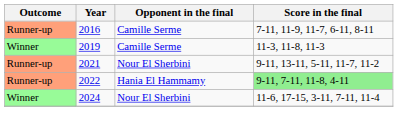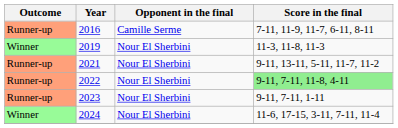 <table class="sortable wikitable">
 <tr>
 <th width="100">Outcome</th>
 <th width="50">Year</th>
 <th width="200">Opponent in the final</th>
 <th width="200">Score in the final</th>
 </tr>
 <tr>
 <td bgcolor="ffa07a">Runner-up</td>
 <td><a href='#'>2016</a></td>
 <td> <a href='#'>Camille Serme</a></td>
 <td>7-11, 11-9, 11-7, 6-11, 8-11</td>
 </tr>
 <tr>
 <td bgcolor="98fb98">Winner</td>
 <td><a href='#'>2019</a></td>
-<td> <a href='#'>Camille Serme</a></td>
+<td> <a href='#'>Nour El Sherbini</a></td>
 <td>11-3, 11-8, 11-3</td>
 </tr>
 <tr>
 <td bgcolor="ffa07a">Runner-up</td>
 <td><a href='#'>2021</a></td>
 <td> <a href='#'>Nour El Sherbini</a></td>
 <td>9-11, 13-11, 5-11, 11-7, 11-2</td>
 </tr>
 <tr>
 <td bgcolor="ffa07a">Runner-up</td>
 <td><a href='#'>2022</a></td>
-<td> <a href='#'>Hania El Hammamy</a></td>
+<td> <a href='#'>Nour El Sherbini</a></td>
 <td style="background: lightgreen;">9-11, 7-11, 11-8, 4-11</td>
+</tr>
+<tr>
+<td bgcolor="ffa07a">Runner-up</td>
+<td><a href='#'>2023</a></td>
+<td> <a href='#'>Nour El Sherbini</a></td>
+<td>9-11, 7-11, 1-11</td>
 </tr>
 <tr>
 <td bgcolor="98fb98">Winner</td>
 <td><a href='#'>2024</a></td>
 <td> <a href='#'>Nour El Sherbini</a></td>
 <td>11-6, 17-15, 3-11, 7-11, 11-4</td>
 </tr>
 <tr>
 </tr>
 </table>
